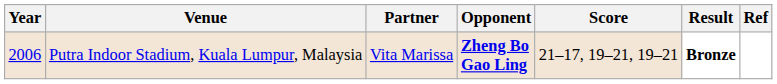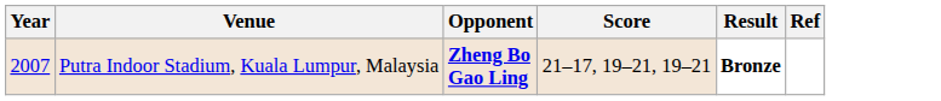 <table class="sortable wikitable" style="font-size: 90%;">
 <tr>
 <th>Year</th>
 <th>Venue</th>
-<th>Partner</th>
 <th>Opponent</th>
 <th>Score</th>
 <th>Result</th>
 <th>Ref</th>
 </tr>
 <tr style="background:#F3E6D7">
-<td align="center"><a href='#'>2006</a></td>
+<td align="center"><a href='#'>2007</a></td>
 <td align="left"><a href='#'>Putra Indoor Stadium</a>, <a href='#'>Kuala Lumpur</a>, Malaysia</td>
-<td align="left"> <a href='#'>Vita Marissa</a></td>
 <td align="left"><strong> <a href='#'>Zheng Bo</a><br> <a href='#'>Gao Ling</a></strong></td>
 <td align="left">21–17, 19–21, 19–21</td>
 <td style="text-align:left; background:white"> <strong>Bronze</strong></td>
 <td style="text-align:center; background:white"></td>
 </tr>
 </table>
